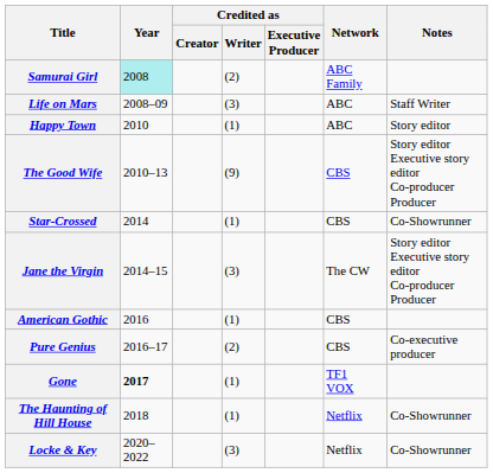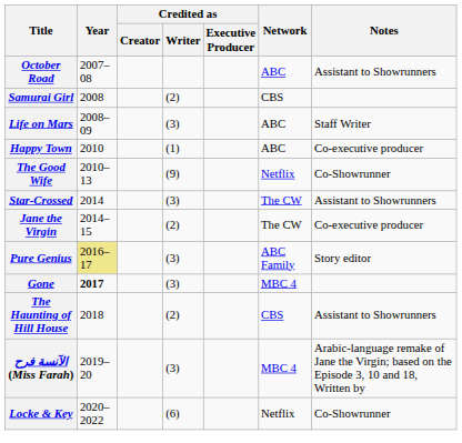 <table class="wikitable plainrowheaders sortable">
 <tr>
 <th rowspan="2" scope="col">Title</th>
 <th rowspan="2" scope="col">Year</th>
 <th colspan="3" scope="col">Credited as</th>
 <th rowspan="2" scope="col">Network</th>
 <th rowspan="2" scope="col" class="unsortable">Notes</th>
 </tr>
 <tr>
 <th>Creator</th>
 <th>Writer</th>
 <th>Executive<br>Producer</th>
 </tr>
 <tr>
+<th scope=row><em><a href='#'>October Road</a></em></th>
+<td>2007–08</td>
+<td></td>
+<td></td>
+<td></td>
+<td><a href='#'>ABC</a></td>
+<td>Assistant to Showrunners </td>
+</tr>
+<tr>
 <th scope=row><em><a href='#'>Samurai Girl</a></em></th>
-<td style="background: paleturquoise;">2008</td>
+<td>2008</td>
 <td></td>
 <td> (2)</td>
 <td></td>
-<td><a href='#'>ABC Family</a></td>
+<td>CBS</td>
 <td></td>
 </tr>
 <tr>
 <th scope=row><em><a href='#'>Life on Mars</a></em></th>
 <td>2008–09</td>
 <td></td>
 <td> (3)</td>
 <td></td>
 <td>ABC</td>
 <td>Staff Writer</td>
 </tr>
 <tr>
 <th scope=row><em><a href='#'>Happy Town</a></em></th>
 <td>2010</td>
 <td></td>
 <td> (1)</td>
 <td></td>
 <td>ABC</td>
-<td>Story editor </td>
+<td>Co-executive producer </td>
 </tr>
 <tr>
 <th scope=row><em><a href='#'>The Good Wife</a></em></th>
 <td>2010–13</td>
 <td></td>
 <td> (9)</td>
 <td></td>
-<td><a href='#'>CBS</a></td>
-<td>Story editor <br>Executive story editor <br>Co-producer <br>Producer  </td>
+<td><a href='#'>Netflix</a></td>
+<td>Co-Showrunner</td>
 </tr>
 <tr>
 <th scope=row><em><a href='#'>Star-Crossed</a></em></th>
 <td>2014</td>
 <td></td>
-<td> (1)</td>
+<td> (3)</td>
 <td></td>
-<td>CBS</td>
-<td>Co-Showrunner</td>
+<td><a href='#'>The CW</a></td>
+<td>Assistant to Showrunners </td>
 </tr>
 <tr>
 <th scope=row><em><a href='#'>Jane the Virgin</a></em></th>
 <td>2014–15</td>
 <td></td>
-<td> (3)</td>
+<td> (2)</td>
 <td></td>
 <td>The CW</td>
-<td>Story editor <br>Executive story editor <br>Co-producer <br>Producer  </td>
-</tr>
-<tr>
-<th scope=row><em><a href='#'>American Gothic</a></em></th>
-<td>2016</td>
-<td></td>
-<td> (1)</td>
-<td></td>
-<td>CBS</td>
-<td></td>
+<td>Co-executive producer </td>
 </tr>
 <tr>
 <th scope=row><em><a href='#'>Pure Genius</a></em></th>
-<td>2016–17</td>
+<td style="background: khaki;">2016–17</td>
 <td></td>
-<td> (2)</td>
+<td> (3)</td>
 <td></td>
-<td>CBS</td>
-<td>Co-executive producer </td>
+<td><a href='#'>ABC Family</a></td>
+<td>Story editor </td>
 </tr>
 <tr>
 <th scope=row><em><a href='#'>Gone</a></em></th>
 <td><strong>2017</strong></td>
 <td></td>
-<td> (1)</td>
+<td> (3)</td>
 <td></td>
-<td><a href='#'>TF1</a><br><a href='#'>VOX</a></td>
+<td><a href='#'>MBC 4</a></td>
 <td></td>
 </tr>
 <tr>
 <th scope=row><em><a href='#'>The Haunting of Hill House</a></em></th>
 <td>2018</td>
 <td></td>
-<td> (1)</td>
+<td> (2)</td>
 <td></td>
-<td><a href='#'>Netflix</a></td>
-<td>Co-Showrunner</td>
+<td><a href='#'>CBS</a></td>
+<td>Assistant to Showrunners </td>
+</tr>
+<tr>
+<th scope=row><em><a href='#'>الآنسة فرح</a></em> (<em>Miss Farah</em>)</th>
+<td>2019–20</td>
+<td></td>
+<td> (3)</td>
+<td></td>
+<td><a href='#'>MBC 4</a></td>
+<td>Arabic-language remake of Jane the Virgin; based on the Episode 3, 10 and 18, Written by </td>
 </tr>
 <tr>
 <th scope=row><em><a href='#'>Locke & Key</a></em></th>
 <td>2020–2022</td>
 <td></td>
-<td> (3)</td>
+<td> (6)</td>
 <td></td>
 <td>Netflix</td>
 <td>Co-Showrunner</td>
 </tr>
 </table>
